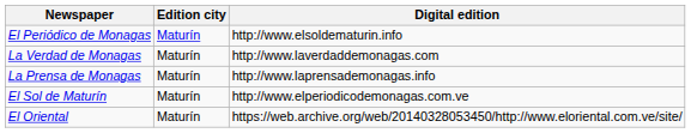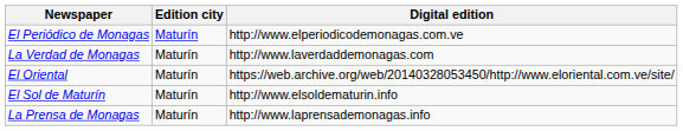 <table class="wikitable sortable">
 <tr align="center">
 <th>Newspaper</th>
 <th>Edition city</th>
 <th>Digital edition</th>
 </tr>
 <tr>
 <td><em><a href='#'>El Periódico de Monagas</a></em></td>
 <td><a href='#'>Maturín</a></td>
-<td>http://www.elsoldematurin.info</td>
+<td>http://www.elperiodicodemonagas.com.ve</td>
 </tr>
 <tr>
 <td><em><a href='#'>La Verdad de Monagas</a></em></td>
 <td>Maturín</td>
 <td>http://www.laverdaddemonagas.com</td>
 </tr>
 <tr>
+<td><em><a href='#'>El Oriental</a></em></td>
+<td>Maturín</td>
+<td>https://web.archive.org/web/20140328053450/http://www.eloriental.com.ve/site/</td>
+</tr>
+<tr>
+<td><em><a href='#'>El Sol de Maturín</a></em></td>
+<td>Maturín</td>
+<td>http://www.elsoldematurin.info</td>
+</tr>
+<tr>
 <td><em><a href='#'>La Prensa de Monagas</a></em></td>
 <td>Maturín</td>
 <td>http://www.laprensademonagas.info</td>
 </tr>
-<tr>
-<td><em><a href='#'>El Sol de Maturín</a></em></td>
-<td>Maturín</td>
-<td>http://www.elperiodicodemonagas.com.ve</td>
-</tr>
-<tr>
-<td><em><a href='#'>El Oriental</a></em></td>
-<td>Maturín</td>
-<td>https://web.archive.org/web/20140328053450/http://www.eloriental.com.ve/site/</td>
-</tr>
 </table>
